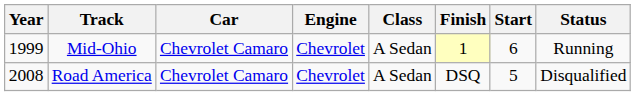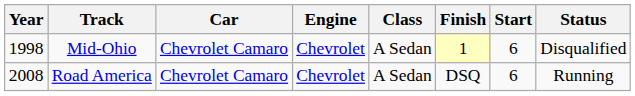 <table class="wikitable" style="text-align:center; font-size:90%">
 <tr>
 <th>Year</th>
 <th>Track</th>
 <th>Car</th>
 <th>Engine</th>
 <th>Class</th>
 <th>Finish</th>
 <th>Start</th>
 <th>Status</th>
 </tr>
 <tr>
-<td>1999</td>
+<td>1998</td>
 <td><a href='#'>Mid-Ohio</a></td>
 <td><a href='#'>Chevrolet Camaro</a></td>
 <td><a href='#'>Chevrolet</a></td>
 <td>A Sedan</td>
 <td style="background:#FFFFBF;">1</td>
 <td>6</td>
-<td>Running</td>
+<td>Disqualified</td>
 </tr>
 <tr>
 <td>2008</td>
 <td><a href='#'>Road America</a></td>
 <td><a href='#'>Chevrolet Camaro</a></td>
 <td><a href='#'>Chevrolet</a></td>
 <td>A Sedan</td>
 <td>DSQ</td>
-<td>5</td>
-<td>Disqualified</td>
+<td>6</td>
+<td>Running</td>
 </tr>
 </table>
